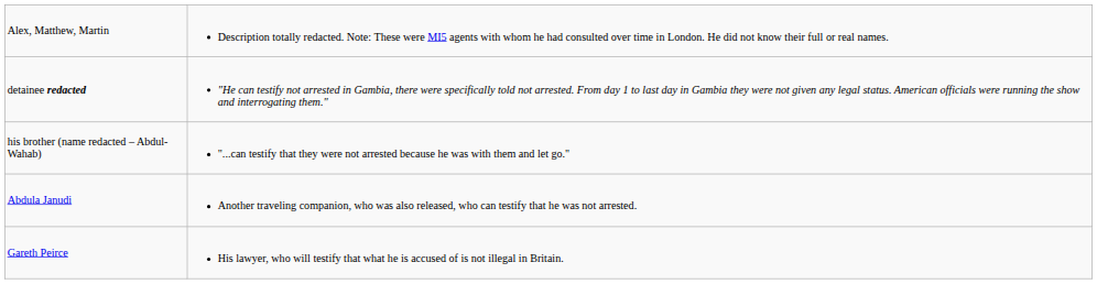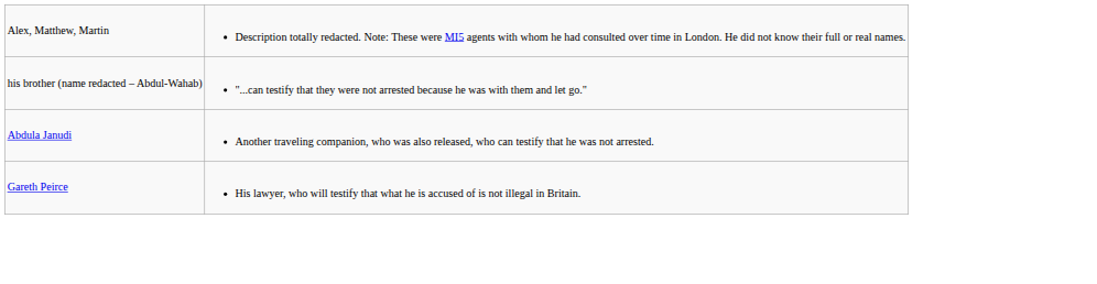 <table class="wikitable">
 <tr>
 <td>Alex, Matthew, Martin</td>
 <td><br><ul><li>Description totally redacted. Note: These were <a href='#'>MI5</a> agents with whom he had consulted over time in London. He did not know their full or real names.</li></ul></td>
-</tr>
-<tr>
-<td>detainee <strong><em>redacted</em></strong></td>
-<td><br><ul><li><em>"He can testify not arrested in Gambia, there were specifically told not arrested. From day 1 to last day in Gambia they were not given any legal status. American officials were running the show and interrogating them."</li></ul></td>
 </tr>
 <tr>
 <td>his brother (name redacted – Abdul-Wahab)</td>
 <td><br><ul><li>"...can testify that they were not arrested because he was with them and let go."</li></ul></td>
 </tr>
 <tr>
 <td><a href='#'>Abdula Janudi</a></td>
 <td><br><ul><li>Another traveling companion, who was also released, who can testify that he was not arrested.</li></ul></td>
 </tr>
 <tr>
 <td><a href='#'>Gareth Peirce</a></td>
 <td><br><ul><li>His lawyer, who will testify that what he is accused of is not illegal in Britain.</li></ul></td>
 </tr>
 </table>
